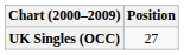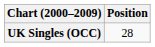 <table class="wikitable plainrowheaders" style="text-align:center">
 <tr>
 <th>Chart (2000–2009)</th>
 <th>Position</th>
 </tr>
 <tr>
 <th scope="row">UK Singles (OCC)</th>
-<td>27</td>
+<td>28</td>
 </tr>
 </table>
